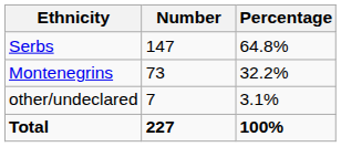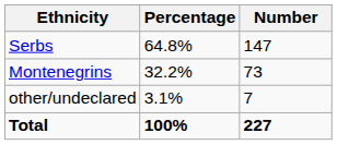 <table class="wikitable">
 <tr>
 <th width="100px">Ethnicity</th>
+<th width="80px">Percentage</th>
 <th width="80px">Number</th>
-<th width="80px">Percentage</th>
 </tr>
 <tr>
 <td><a href='#'>Serbs</a></td>
+<td>64.8%</td>
 <td>147</td>
-<td>64.8%</td>
 </tr>
 <tr>
 <td><a href='#'>Montenegrins</a></td>
+<td>32.2%</td>
 <td>73</td>
-<td>32.2%</td>
 </tr>
 <tr>
 <td>other/undeclared</td>
+<td>3.1%</td>
 <td>7</td>
-<td>3.1%</td>
 </tr>
 <tr>
 <td><strong>Total</strong></td>
+<td><strong>100%</strong></td>
 <td><strong>227</strong></td>
-<td><strong>100%</strong></td>
 </tr>
 </table>
